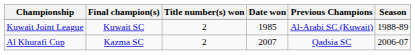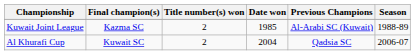 <table class="wikitable" style="font-size: 85%;">
 <tr>
 <th>Championship</th>
 <th>Final champion(s)</th>
 <th>Title number(s) won</th>
 <th>Date won</th>
 <th>Previous Champions</th>
 <th>Season</th>
 </tr>
 <tr style="background: #CCFFCC;">
 </tr>
 <tr>
 <td><a href='#'>Kuwait Joint League</a></td>
-<td align=center><a href='#'>Kuwait SC</a></td>
+<td align=center><a href='#'>Kazma SC</a></td>
 <td align=center>2</td>
 <td align=center>1985</td>
 <td align=center><a href='#'>Al-Arabi SC (Kuwait)</a></td>
 <td align=center>1988-89</td>
 </tr>
 <tr>
 <td><a href='#'>Al Khurafi Cup</a></td>
-<td align=center><a href='#'>Kazma SC</a></td>
+<td align=center><a href='#'>Kuwait SC</a></td>
 <td align=center>2</td>
-<td align=center>2007</td>
+<td align=center>2004</td>
 <td align=center><a href='#'>Qadsia SC</a></td>
 <td align=center>2006-07</td>
 </tr>
 </table>
